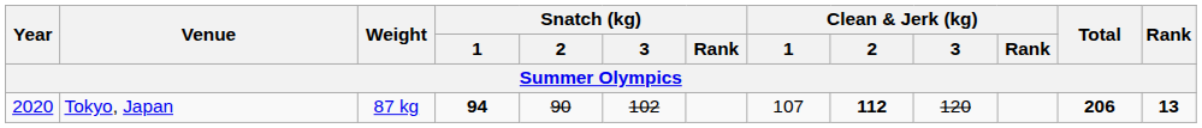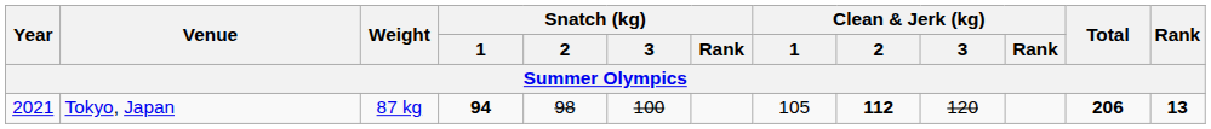 <table class = "wikitable" style="text-align:center;">
 <tr>
 <th rowspan=2 width=40>Year</th>
 <th rowspan=2 width=250>Venue</th>
 <th rowspan=2 width=60>Weight</th>
 <th colspan=4>Snatch (kg)</th>
 <th colspan=4>Clean & Jerk (kg)</th>
 <th rowspan=2 width=65>Total</th>
 <th rowspan=2 width=40>Rank</th>
 </tr>
 <tr>
 <th width=65>1</th>
 <th width=65>2</th>
 <th width=65>3</th>
 <th width=45>Rank</th>
 <th width=65>1</th>
 <th width=65>2</th>
 <th width=65>3</th>
 <th width=45>Rank</th>
 </tr>
 <tr>
 <th colspan=13><a href='#'>Summer Olympics</a></th>
 </tr>
 <tr>
-<td><a href='#'>2020</a></td>
+<td><a href='#'>2021</a></td>
 <td align=left> <a href='#'>Tokyo</a>, <a href='#'>Japan</a></td>
 <td><a href='#'>87 kg</a></td>
 <td><strong>94</strong></td>
-<td><s>90</s></td>
-<td><s>102</s></td>
+<td><s>98</s></td>
+<td><s>100</s></td>
 <td></td>
-<td>107</td>
+<td>105</td>
 <td><strong>112</strong></td>
 <td><s>120</s></td>
 <td></td>
 <td><strong>206</strong></td>
 <td><strong>13</strong></td>
 </tr>
 </table>
